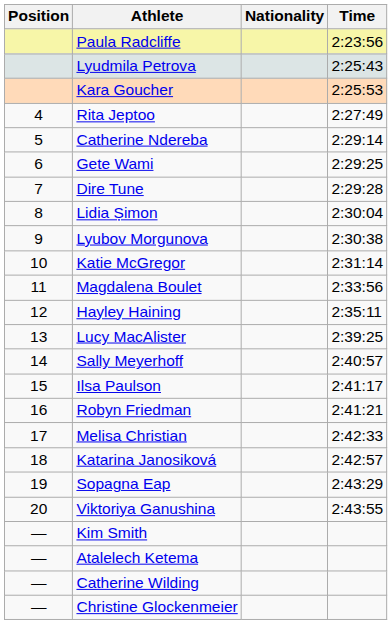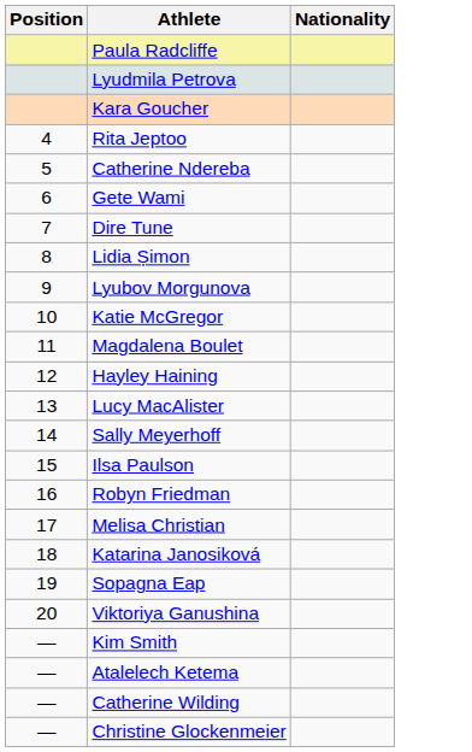 <table class="wikitable sortable">
 <tr>
 <th>Position</th>
 <th>Athlete</th>
 <th>Nationality</th>
-<th>Time</th>
 </tr>
 <tr bgcolor=#F7F6A8>
 <td align=center></td>
 <td><a href='#'>Paula Radcliffe</a></td>
 <td></td>
-<td>2:23:56</td>
 </tr>
 <tr bgcolor=#DCE5E5>
 <td align=center></td>
 <td><a href='#'>Lyudmila Petrova</a></td>
 <td></td>
-<td>2:25:43</td>
 </tr>
 <tr bgcolor=#FFDAB9>
 <td align=center></td>
 <td><a href='#'>Kara Goucher</a></td>
 <td></td>
-<td>2:25:53</td>
 </tr>
 <tr>
 <td align=center>4</td>
 <td><a href='#'>Rita Jeptoo</a></td>
 <td></td>
-<td>2:27:49</td>
 </tr>
 <tr>
 <td align=center>5</td>
 <td><a href='#'>Catherine Ndereba</a></td>
 <td></td>
-<td>2:29:14</td>
 </tr>
 <tr>
 <td align=center>6</td>
 <td><a href='#'>Gete Wami</a></td>
 <td></td>
-<td>2:29:25</td>
 </tr>
 <tr>
 <td align=center>7</td>
 <td><a href='#'>Dire Tune</a></td>
 <td></td>
-<td>2:29:28</td>
 </tr>
 <tr>
 <td align=center>8</td>
 <td><a href='#'>Lidia Șimon</a></td>
 <td></td>
-<td>2:30:04</td>
 </tr>
 <tr>
 <td align=center>9</td>
 <td><a href='#'>Lyubov Morgunova</a></td>
 <td></td>
-<td>2:30:38</td>
 </tr>
 <tr>
 <td align=center>10</td>
 <td><a href='#'>Katie McGregor</a></td>
 <td></td>
-<td>2:31:14</td>
 </tr>
 <tr>
 <td align=center>11</td>
 <td><a href='#'>Magdalena Boulet</a></td>
 <td></td>
-<td>2:33:56</td>
 </tr>
 <tr>
 <td align=center>12</td>
 <td><a href='#'>Hayley Haining</a></td>
 <td></td>
-<td>2:35:11</td>
 </tr>
 <tr>
 <td align=center>13</td>
 <td><a href='#'>Lucy MacAlister</a></td>
 <td></td>
-<td>2:39:25</td>
 </tr>
 <tr>
 <td align=center>14</td>
 <td><a href='#'>Sally Meyerhoff</a></td>
 <td></td>
-<td>2:40:57</td>
 </tr>
 <tr>
 <td align=center>15</td>
 <td><a href='#'>Ilsa Paulson</a></td>
 <td></td>
-<td>2:41:17</td>
 </tr>
 <tr>
 <td align=center>16</td>
 <td><a href='#'>Robyn Friedman</a></td>
 <td></td>
-<td>2:41:21</td>
 </tr>
 <tr>
 <td align=center>17</td>
 <td><a href='#'>Melisa Christian</a></td>
 <td></td>
-<td>2:42:33</td>
 </tr>
 <tr>
 <td align=center>18</td>
 <td><a href='#'>Katarina Janosiková</a></td>
 <td></td>
-<td>2:42:57</td>
 </tr>
 <tr>
 <td align=center>19</td>
 <td><a href='#'>Sopagna Eap</a></td>
 <td></td>
-<td>2:43:29</td>
 </tr>
 <tr>
 <td align=center>20</td>
 <td><a href='#'>Viktoriya Ganushina</a></td>
 <td></td>
-<td>2:43:55</td>
 </tr>
 <tr>
 <td align=center>—</td>
 <td><a href='#'>Kim Smith</a></td>
-<td></td>
 <td></td>
 </tr>
 <tr>
 <td align=center>—</td>
 <td><a href='#'>Atalelech Ketema</a></td>
 <td></td>
-<td></td>
 </tr>
 <tr>
 <td align=center>—</td>
 <td><a href='#'>Catherine Wilding</a></td>
-<td></td>
 <td></td>
 </tr>
 <tr>
 <td align=center>—</td>
 <td><a href='#'>Christine Glockenmeier</a></td>
 <td></td>
-<td></td>
 </tr>
 </table>
